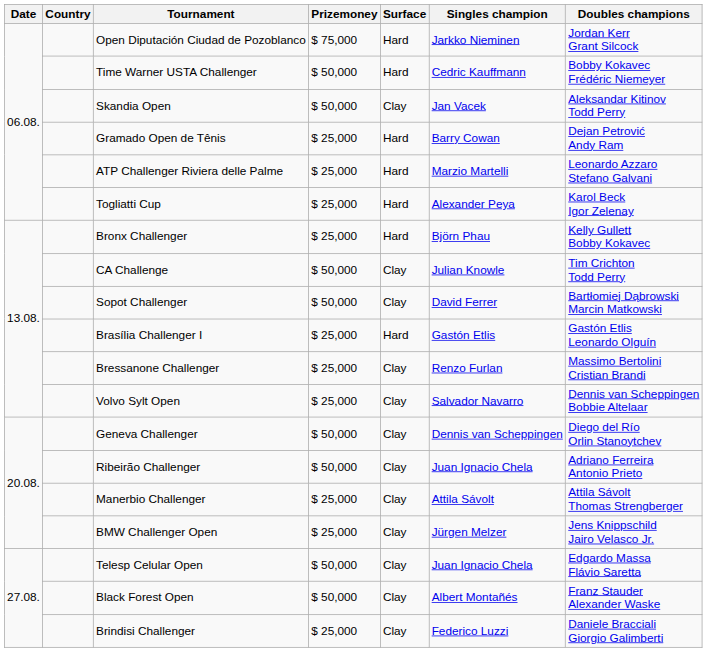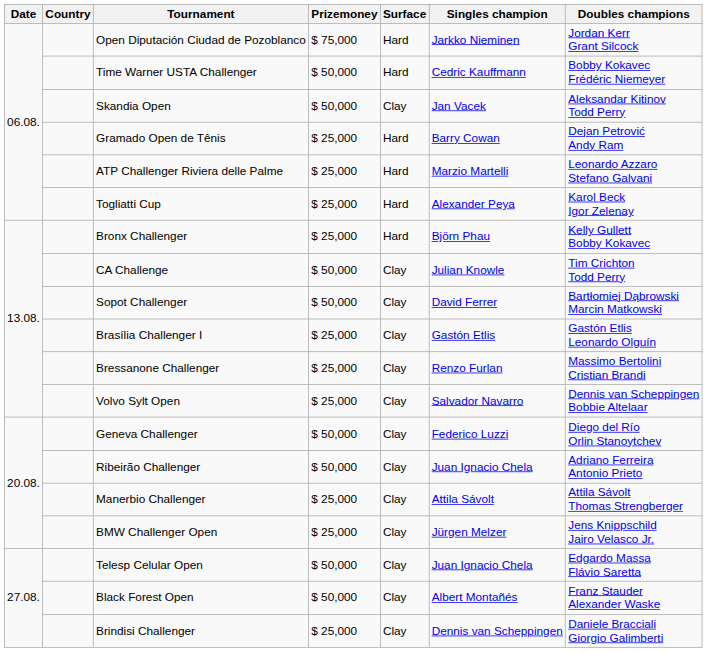 <table class="sortable wikitable" style=font-size:97%>
 <tr>
 <th>Date</th>
 <th>Country</th>
 <th>Tournament</th>
 <th>Prizemoney</th>
 <th>Surface</th>
 <th>Singles champion</th>
 <th>Doubles champions</th>
 </tr>
 <tr>
 <td rowspan="6">06.08.</td>
 <td></td>
 <td>Open Diputación Ciudad de Pozoblanco</td>
 <td>$ 75,000</td>
 <td>Hard</td>
 <td> <a href='#'>Jarkko Nieminen</a></td>
 <td> <a href='#'>Jordan Kerr</a> <br>  <a href='#'>Grant Silcock</a></td>
 </tr>
 <tr>
 <td></td>
 <td>Time Warner USTA Challenger</td>
 <td>$ 50,000</td>
 <td>Hard</td>
 <td> <a href='#'>Cedric Kauffmann</a></td>
 <td> <a href='#'>Bobby Kokavec</a> <br>  <a href='#'>Frédéric Niemeyer</a></td>
 </tr>
 <tr>
 <td></td>
 <td>Skandia Open</td>
 <td>$ 50,000</td>
 <td>Clay</td>
 <td> <a href='#'>Jan Vacek</a></td>
 <td> <a href='#'>Aleksandar Kitinov</a><br> <a href='#'>Todd Perry</a></td>
 </tr>
 <tr>
 <td></td>
 <td>Gramado Open de Tênis</td>
 <td>$ 25,000</td>
 <td>Hard</td>
 <td> <a href='#'>Barry Cowan</a></td>
 <td> <a href='#'>Dejan Petrović</a><br> <a href='#'>Andy Ram</a></td>
 </tr>
 <tr>
 <td></td>
 <td>ATP Challenger Riviera delle Palme</td>
 <td>$ 25,000</td>
 <td>Hard</td>
 <td> <a href='#'>Marzio Martelli</a></td>
 <td> <a href='#'>Leonardo Azzaro</a> <br>  <a href='#'>Stefano Galvani</a></td>
 </tr>
 <tr>
 <td></td>
 <td>Togliatti Cup</td>
 <td>$ 25,000</td>
 <td>Hard</td>
 <td> <a href='#'>Alexander Peya</a></td>
 <td> <a href='#'>Karol Beck</a><br> <a href='#'>Igor Zelenay</a></td>
 </tr>
 <tr>
 <td rowspan="6">13.08.</td>
 <td></td>
 <td>Bronx Challenger</td>
 <td>$ 25,000</td>
 <td>Hard</td>
 <td> <a href='#'>Björn Phau</a></td>
 <td> <a href='#'>Kelly Gullett</a><br> <a href='#'>Bobby Kokavec</a></td>
 </tr>
 <tr>
 <td></td>
 <td>CA Challenge</td>
 <td>$ 50,000</td>
 <td>Clay</td>
 <td> <a href='#'>Julian Knowle</a></td>
 <td> <a href='#'>Tim Crichton</a><br> <a href='#'>Todd Perry</a></td>
 </tr>
 <tr>
 <td></td>
 <td>Sopot Challenger</td>
 <td>$ 50,000</td>
 <td>Clay</td>
 <td> <a href='#'>David Ferrer</a></td>
 <td> <a href='#'>Bartłomiej Dąbrowski</a><br> <a href='#'>Marcin Matkowski</a></td>
 </tr>
 <tr>
 <td></td>
 <td>Brasília Challenger I</td>
 <td>$ 25,000</td>
-<td>Hard</td>
+<td>Clay</td>
 <td> <a href='#'>Gastón Etlis</a></td>
 <td> <a href='#'>Gastón Etlis</a><br> <a href='#'>Leonardo Olguín</a></td>
 </tr>
 <tr>
 <td></td>
 <td>Bressanone Challenger</td>
 <td>$ 25,000</td>
 <td>Clay</td>
 <td> <a href='#'>Renzo Furlan</a></td>
 <td> <a href='#'>Massimo Bertolini</a><br> <a href='#'>Cristian Brandi</a></td>
 </tr>
 <tr>
 <td></td>
 <td>Volvo Sylt Open</td>
 <td>$ 25,000</td>
 <td>Clay</td>
 <td> <a href='#'>Salvador Navarro</a></td>
 <td> <a href='#'>Dennis van Scheppingen</a><br> <a href='#'>Bobbie Altelaar</a></td>
 </tr>
 <tr>
 <td rowspan="4">20.08.</td>
 <td></td>
 <td>Geneva Challenger</td>
 <td>$ 50,000</td>
 <td>Clay</td>
-<td> <a href='#'>Dennis van Scheppingen</a></td>
+<td> <a href='#'>Federico Luzzi</a></td>
 <td> <a href='#'>Diego del Río</a> <br>  <a href='#'>Orlin Stanoytchev</a></td>
 </tr>
 <tr>
 <td></td>
 <td>Ribeirão Challenger</td>
 <td>$ 50,000</td>
 <td>Clay</td>
 <td> <a href='#'>Juan Ignacio Chela</a></td>
 <td> <a href='#'>Adriano Ferreira</a><br> <a href='#'>Antonio Prieto</a></td>
 </tr>
 <tr>
 <td></td>
 <td>Manerbio Challenger</td>
 <td>$ 25,000</td>
 <td>Clay</td>
 <td> <a href='#'>Attila Sávolt</a></td>
 <td> <a href='#'>Attila Sávolt</a> <br>  <a href='#'>Thomas Strengberger</a></td>
 </tr>
 <tr>
 <td></td>
 <td>BMW Challenger Open</td>
 <td>$ 25,000</td>
 <td>Clay</td>
 <td> <a href='#'>Jürgen Melzer</a></td>
 <td> <a href='#'>Jens Knippschild</a><br> <a href='#'>Jairo Velasco Jr.</a></td>
 </tr>
 <tr>
 <td rowspan="3">27.08.</td>
 <td></td>
 <td>Telesp Celular Open</td>
 <td>$ 50,000</td>
 <td>Clay</td>
 <td> <a href='#'>Juan Ignacio Chela</a></td>
 <td> <a href='#'>Edgardo Massa</a><br> <a href='#'>Flávio Saretta</a></td>
 </tr>
 <tr>
 <td></td>
 <td>Black Forest Open</td>
 <td>$ 50,000</td>
 <td>Clay</td>
 <td> <a href='#'>Albert Montañés</a></td>
 <td> <a href='#'>Franz Stauder</a><br> <a href='#'>Alexander Waske</a></td>
 </tr>
 <tr>
 <td></td>
 <td>Brindisi Challenger</td>
 <td>$ 25,000</td>
 <td>Clay</td>
-<td> <a href='#'>Federico Luzzi</a></td>
+<td> <a href='#'>Dennis van Scheppingen</a></td>
 <td> <a href='#'>Daniele Bracciali</a><br> <a href='#'>Giorgio Galimberti</a></td>
 </tr>
 </table>
